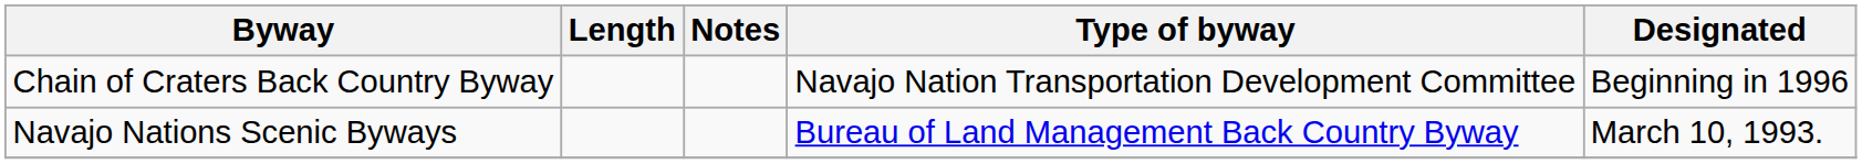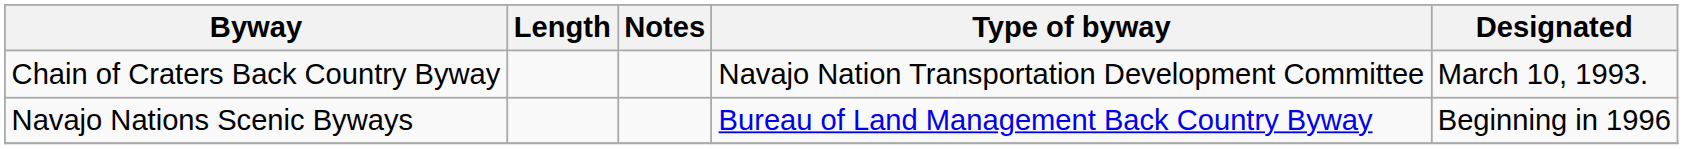 <table class="wikitable sortable">
 <tr>
 <th>Byway</th>
 <th>Length</th>
 <th>Notes</th>
 <th>Type of byway</th>
 <th>Designated</th>
 </tr>
 <tr>
 <td>Chain of Craters Back Country Byway</td>
 <td></td>
 <td></td>
 <td>Navajo Nation Transportation Development Committee</td>
-<td>Beginning in 1996</td>
+<td>March 10, 1993.</td>
 </tr>
 <tr>
 <td>Navajo Nations Scenic Byways</td>
 <td></td>
 <td></td>
 <td><a href='#'>Bureau of Land Management Back Country Byway</a></td>
-<td>March 10, 1993.</td>
+<td>Beginning in 1996</td>
 </tr>
 <tr>
 </tr>
 </table>
